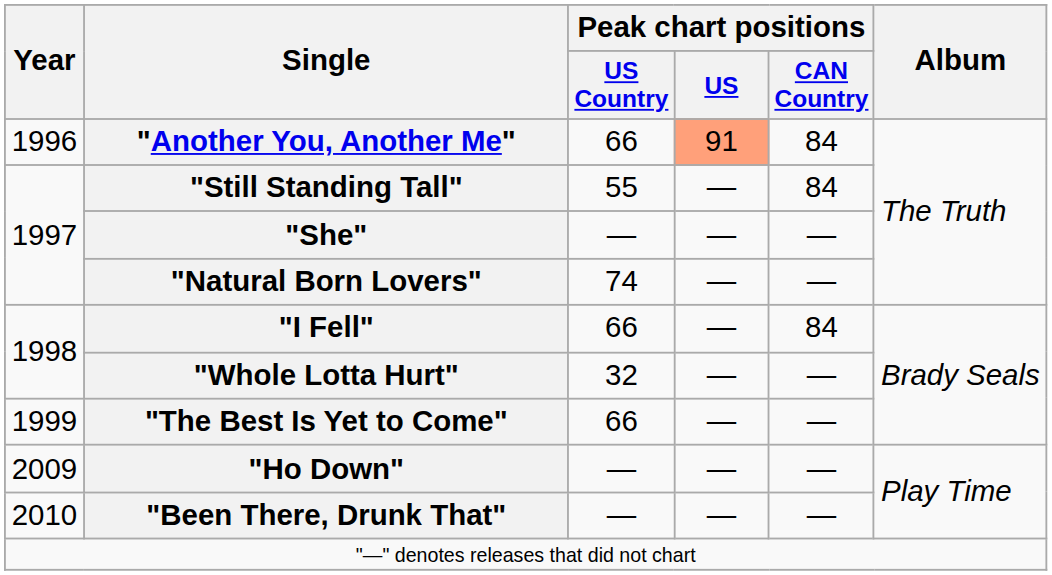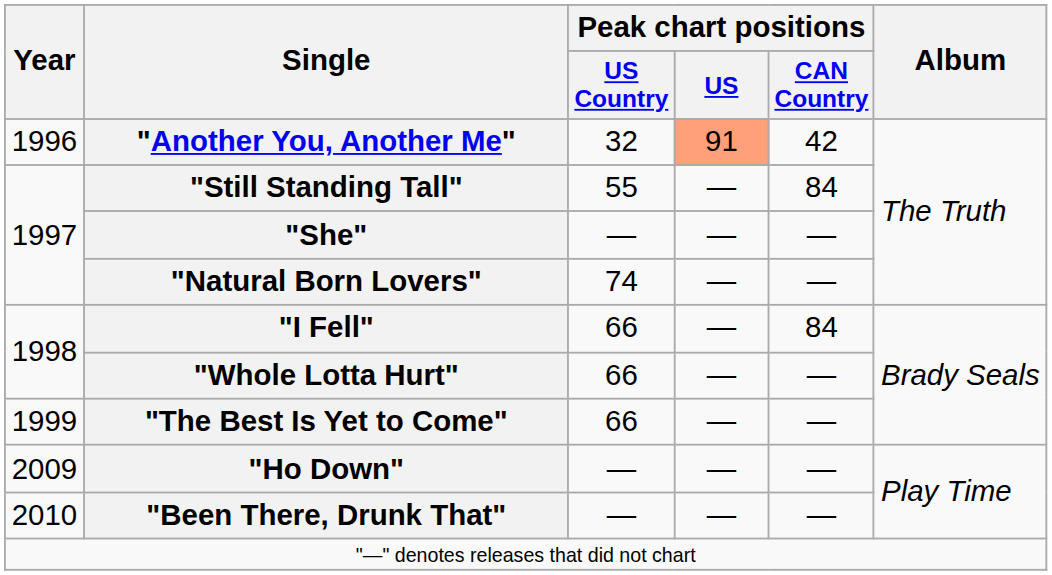 <table class="wikitable plainrowheaders" style="text-align:center;">
 <tr>
 <th rowspan="2">Year</th>
 <th rowspan="2" style="width:16em;">Single</th>
 <th colspan="3">Peak chart positions</th>
 <th rowspan="2">Album</th>
 </tr>
 <tr style="font-size:smaller;">
 <th width="45"><a href='#'>US Country</a><br></th>
 <th width="45"><a href='#'>US</a><br></th>
 <th width="45"><a href='#'>CAN Country</a><br></th>
 </tr>
 <tr>
 <td>1996</td>
 <th scope="row">"<a href='#'>Another You, Another Me</a>"</th>
-<td>66</td>
+<td>32</td>
 <td style="background: lightsalmon;">91</td>
-<td>84</td>
+<td>42</td>
 <td align="left" rowspan="4"><em>The Truth</em></td>
 </tr>
 <tr>
 <td rowspan="3">1997</td>
 <th scope="row">"Still Standing Tall"</th>
 <td>55</td>
 <td>—</td>
 <td>84</td>
 </tr>
 <tr>
 <th scope="row">"She"</th>
 <td>—</td>
 <td>—</td>
 <td>—</td>
 </tr>
 <tr>
 <th scope="row">"Natural Born Lovers"</th>
 <td>74</td>
 <td>—</td>
 <td>—</td>
 </tr>
 <tr>
 <td rowspan="2">1998</td>
 <th scope="row">"I Fell"</th>
 <td>66</td>
 <td>—</td>
 <td>84</td>
 <td align="left" rowspan="3"><em>Brady Seals</em></td>
 </tr>
 <tr>
 <th scope="row">"Whole Lotta Hurt"</th>
-<td>32</td>
+<td>66</td>
 <td>—</td>
 <td>—</td>
 </tr>
 <tr>
 <td>1999</td>
 <th scope="row">"The Best Is Yet to Come"</th>
 <td>66</td>
 <td>—</td>
 <td>—</td>
 </tr>
 <tr>
 <td>2009</td>
 <th scope="row">"Ho Down"</th>
 <td>—</td>
 <td>—</td>
 <td>—</td>
 <td align="left" rowspan="2"><em>Play Time</em></td>
 </tr>
 <tr>
 <td>2010</td>
 <th scope="row">"Been There, Drunk That"</th>
 <td>—</td>
 <td>—</td>
 <td>—</td>
 </tr>
 <tr>
 <td colspan="6" style="font-size:8pt">"—" denotes releases that did not chart</td>
 </tr>
 </table>
